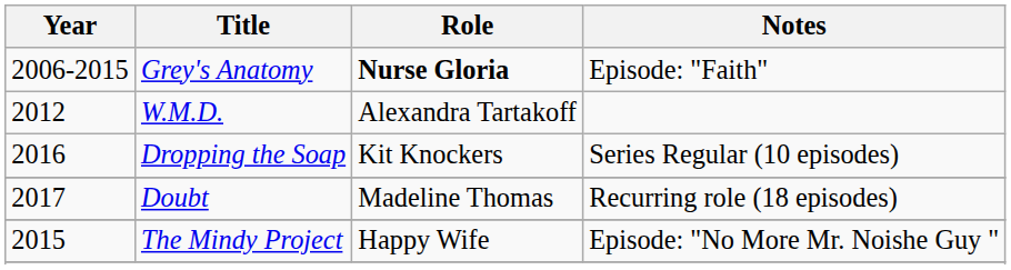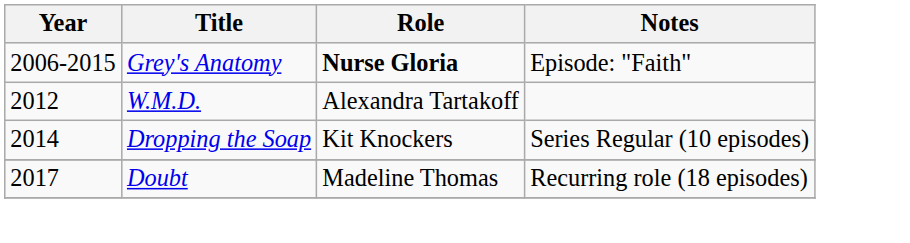 <table class="wikitable sortable">
 <tr>
 <th>Year</th>
 <th>Title</th>
 <th>Role</th>
 <th class="unsortable">Notes</th>
 </tr>
 <tr>
 <td>2006-2015</td>
 <td><em><a href='#'>Grey's Anatomy</a></em></td>
 <td><strong>Nurse Gloria</strong></td>
 <td>Episode: "Faith"</td>
 </tr>
 <tr>
 <td>2012</td>
 <td><em><a href='#'>W.M.D.</a></em></td>
 <td>Alexandra Tartakoff</td>
 </tr>
 <tr>
-<td>2016</td>
+<td>2014</td>
 <td><em><a href='#'>Dropping the Soap</a></em></td>
 <td>Kit Knockers</td>
 <td>Series Regular (10 episodes)</td>
 </tr>
 <tr>
 </tr>
 <tr>
 <td>2017</td>
 <td><em><a href='#'>Doubt</a></em></td>
 <td>Madeline Thomas</td>
 <td>Recurring role (18 episodes)</td>
 </tr>
 <tr>
 </tr>
 <tr>
-<td>2015</td>
-<td><em><a href='#'>The Mindy Project</a></em></td>
-<td>Happy Wife</td>
-<td>Episode: "No More Mr. Noishe Guy "</td>
-</tr>
-<tr>
 </tr>
 <tr>
 </tr>
 </table>
